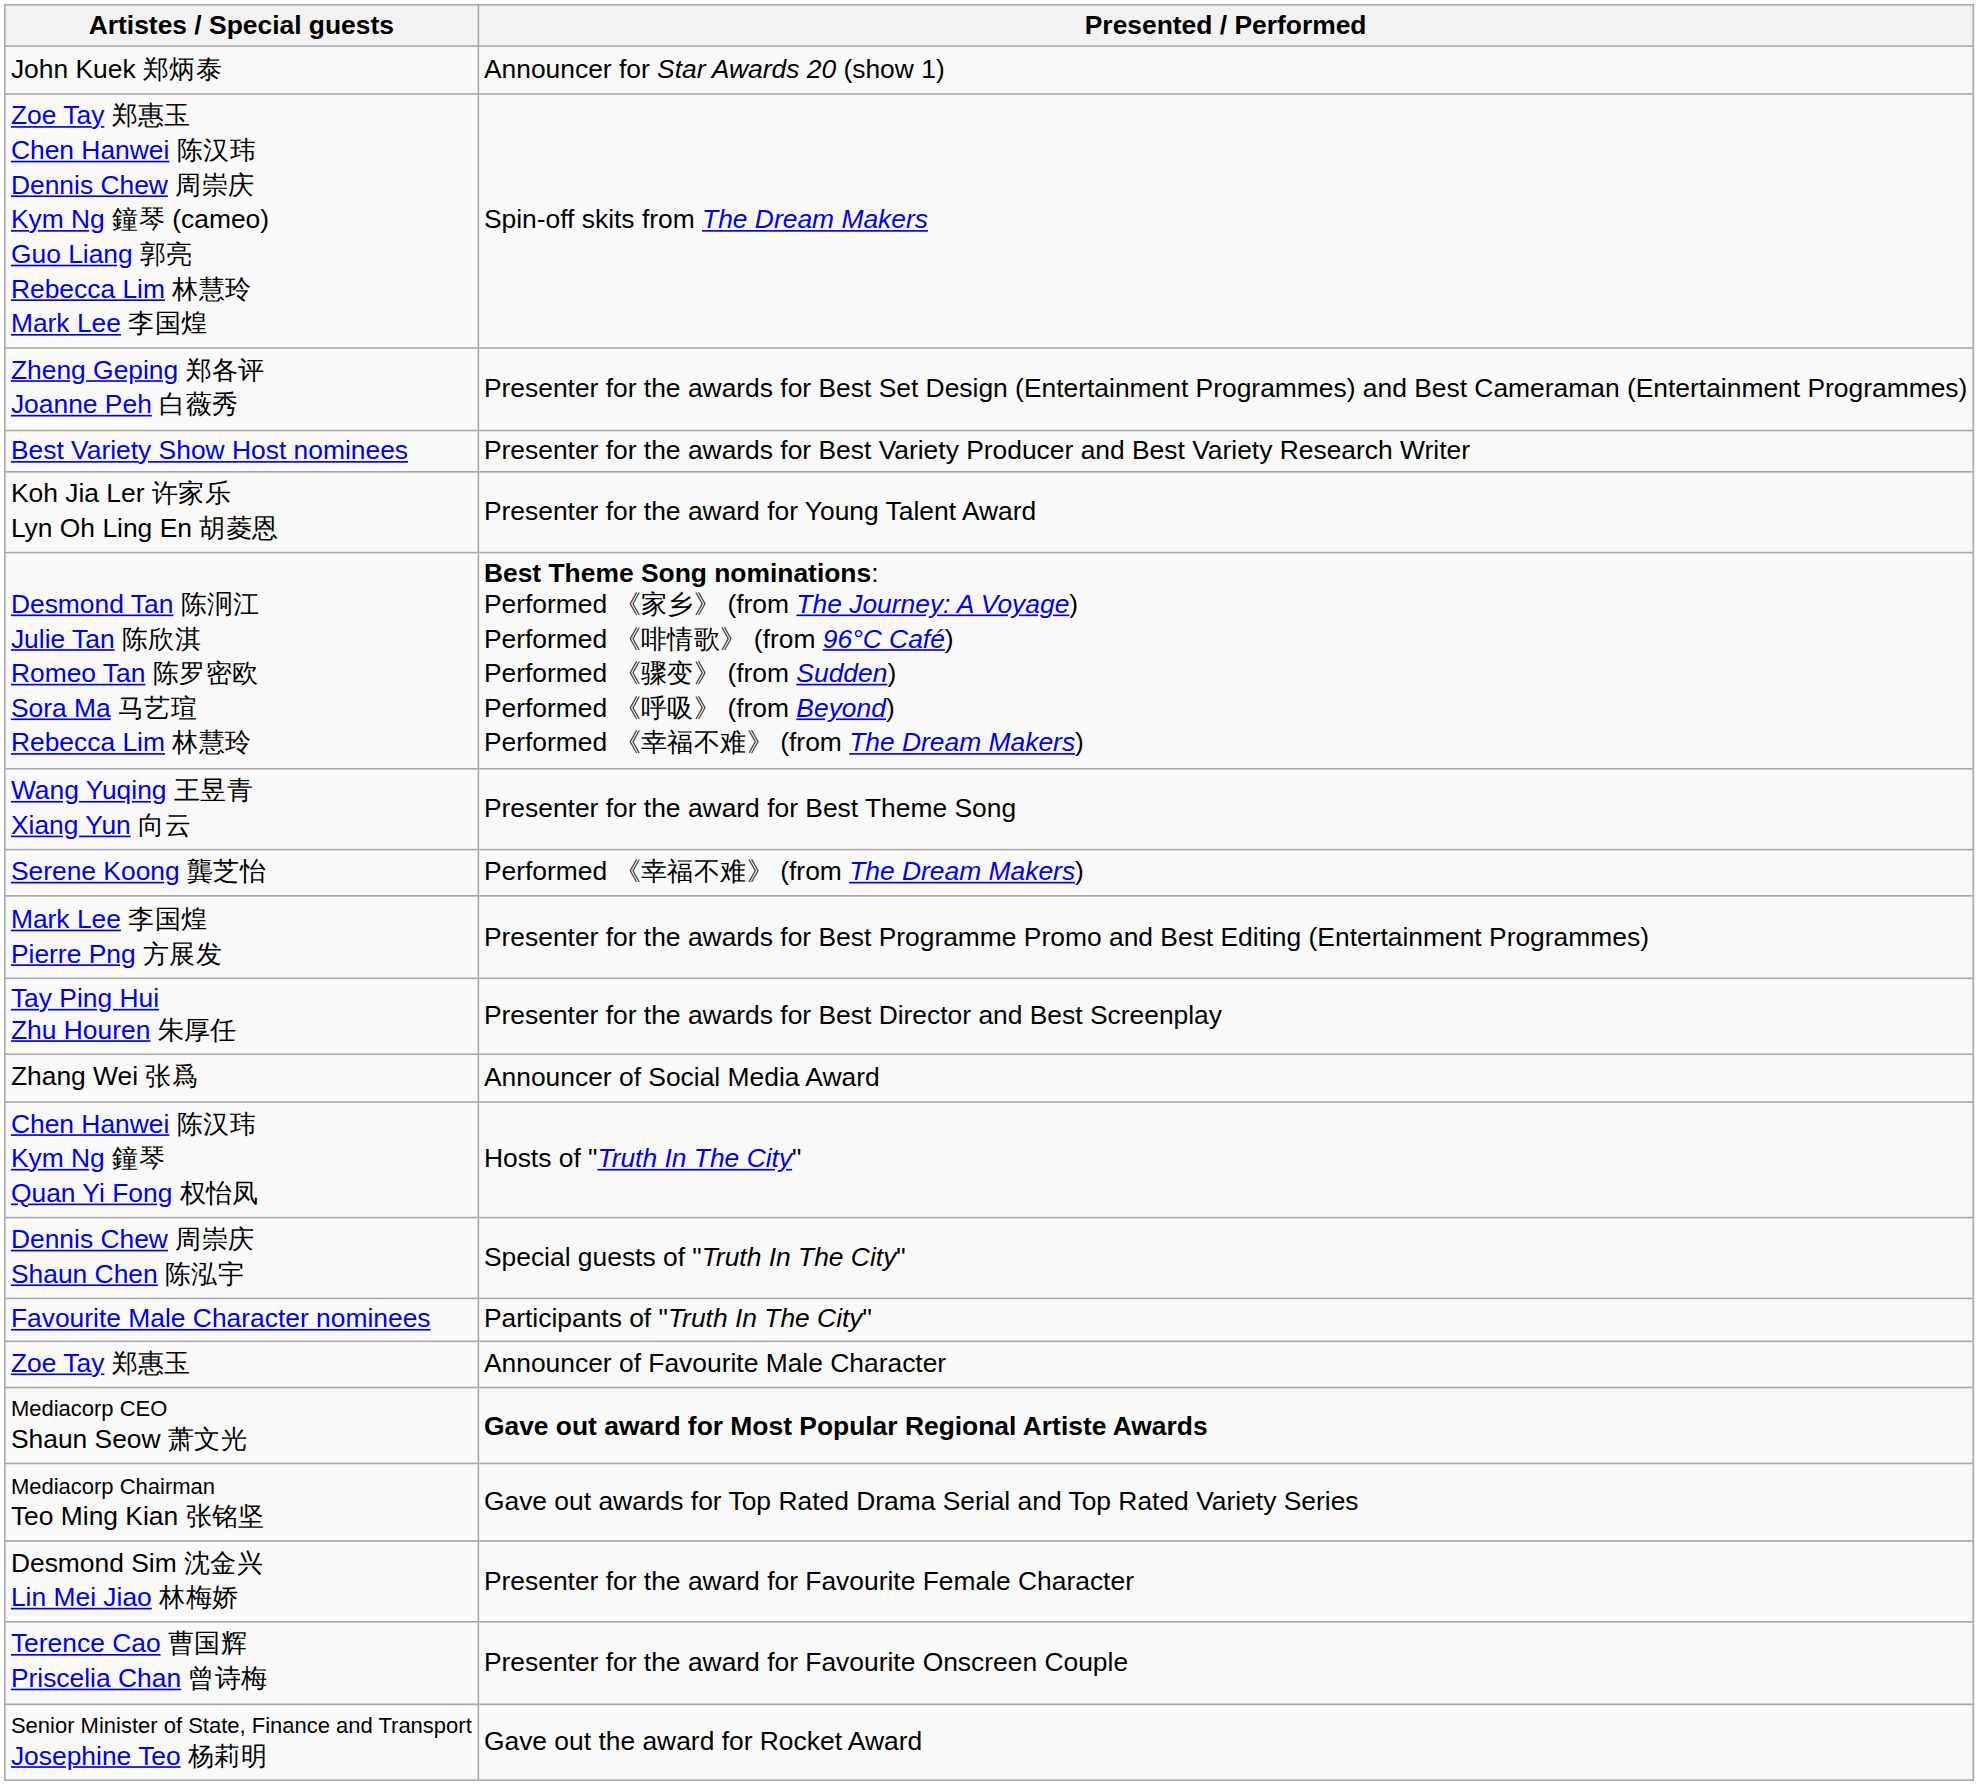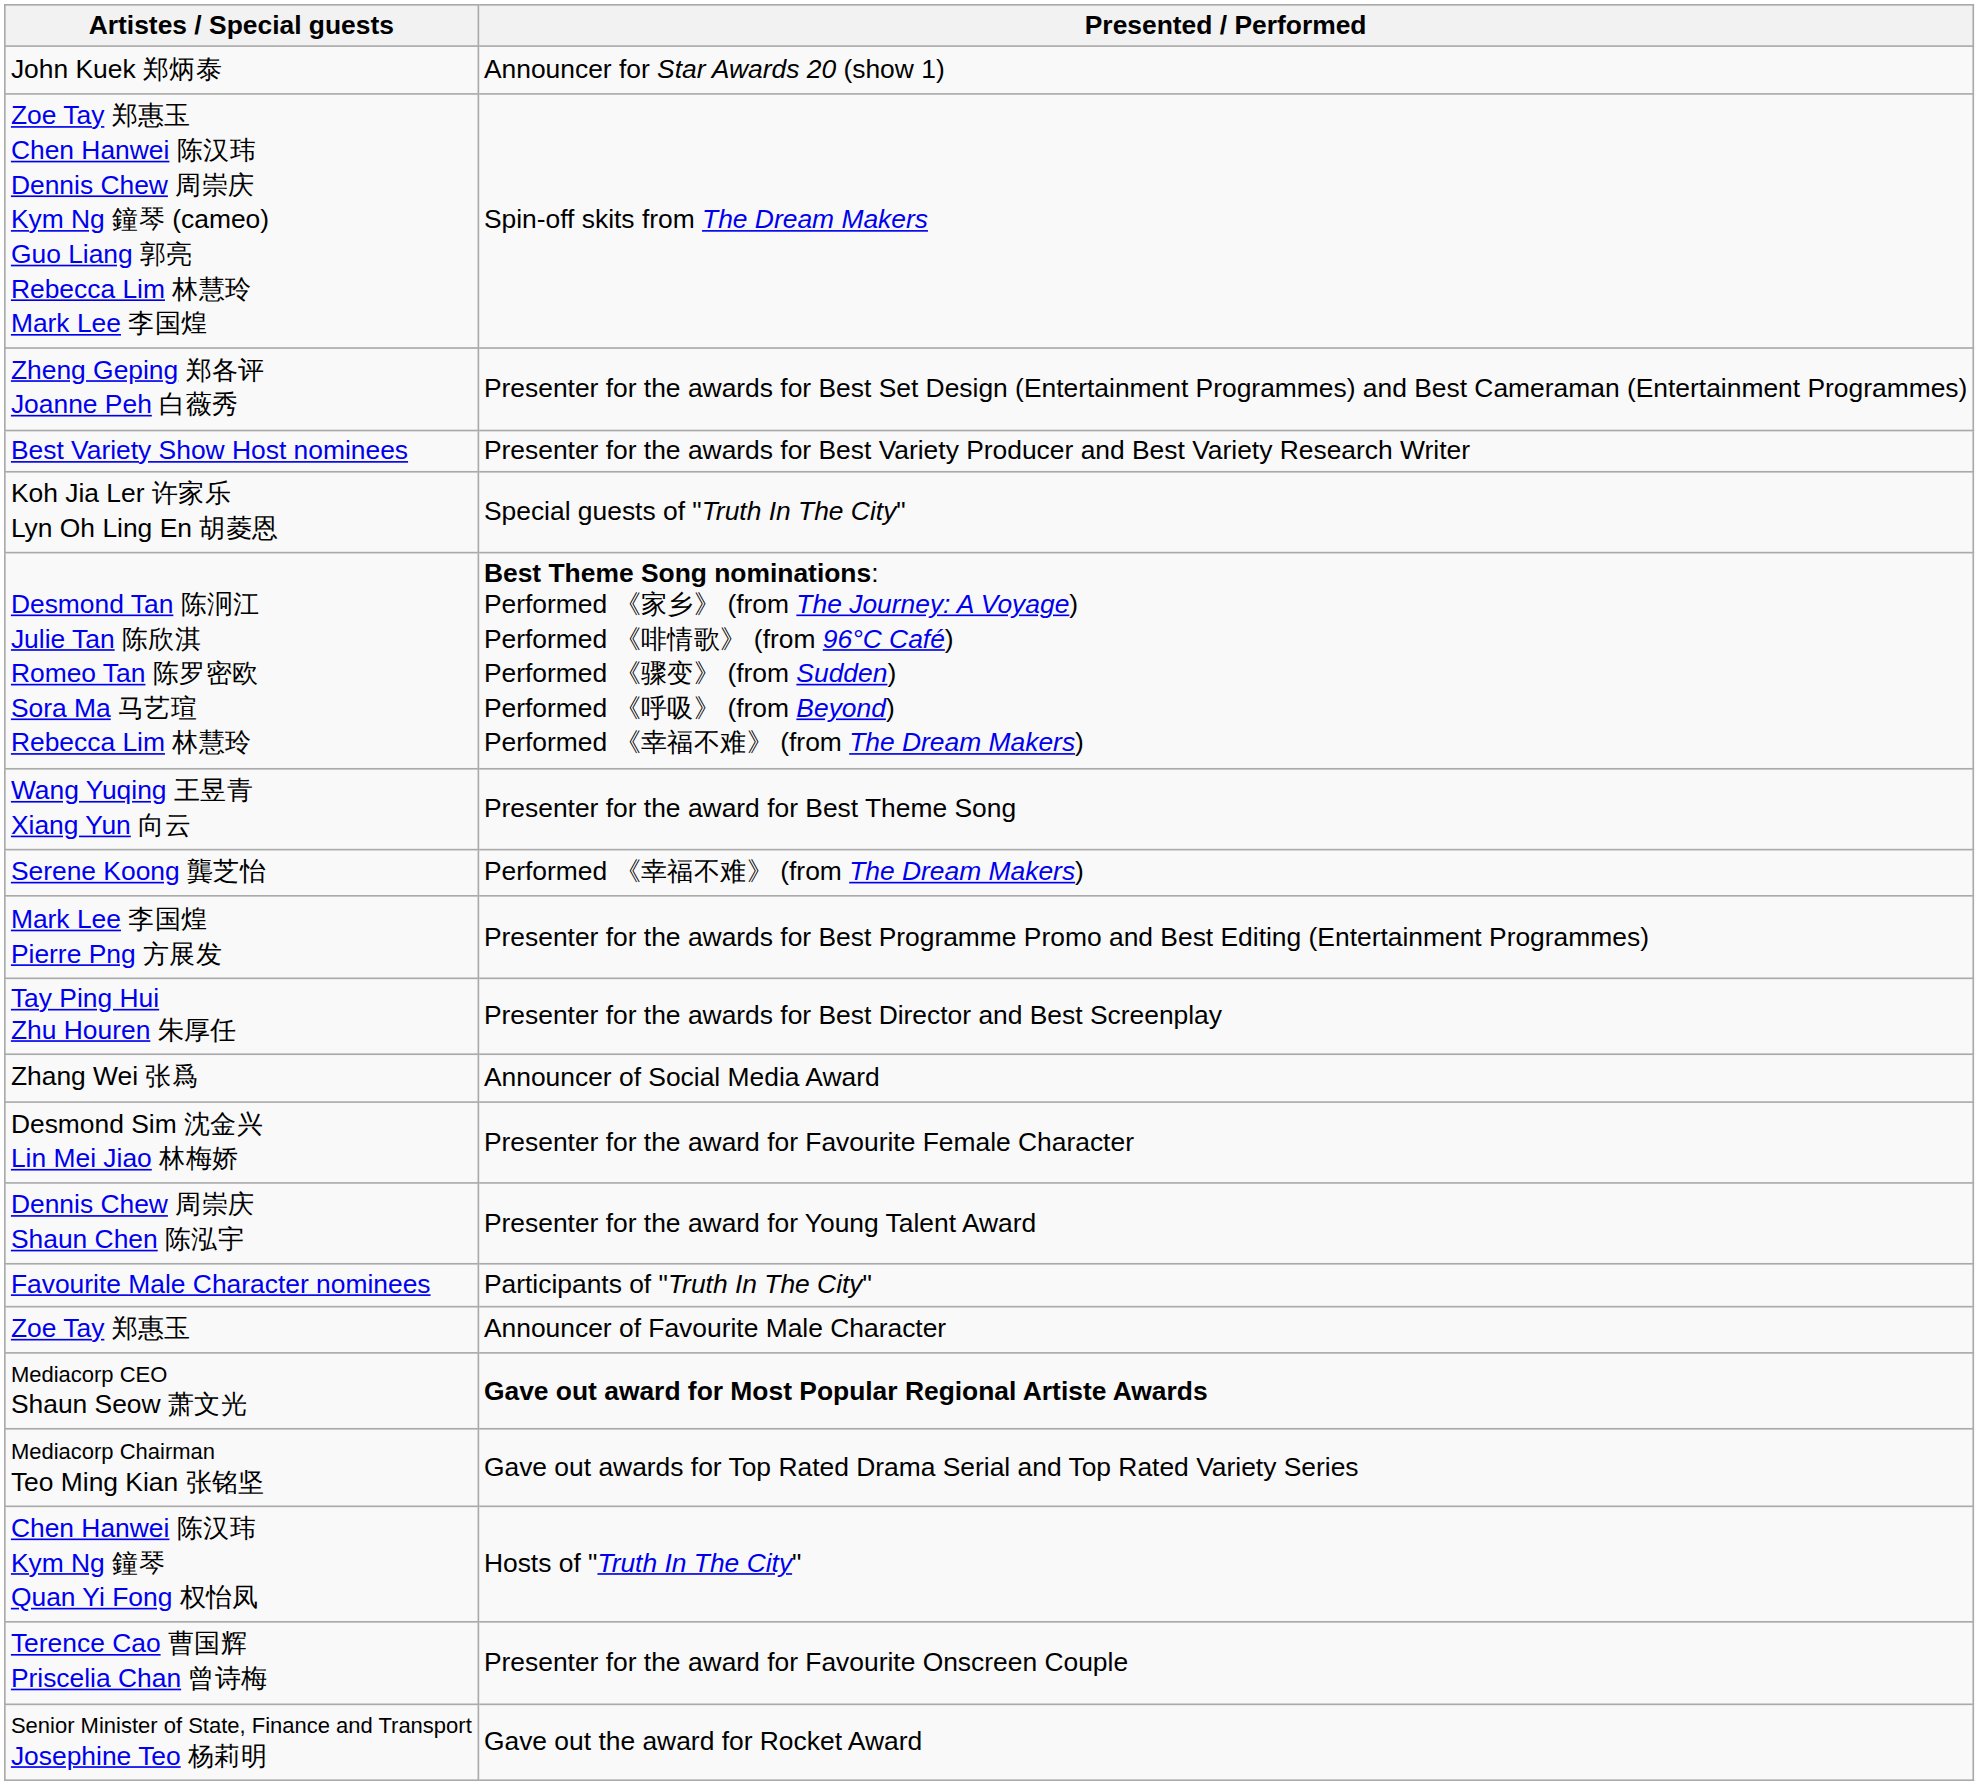 <table class="wikitable">
 <tr>
 <th>Artistes / Special guests</th>
 <th>Presented / Performed</th>
 </tr>
 <tr>
 <td>John Kuek 郑炳泰</td>
 <td>Announcer for <em>Star Awards 20</em> (show 1)</td>
 </tr>
 <tr>
 <td><a href='#'>Zoe Tay</a> 郑惠玉 <br> <a href='#'>Chen Hanwei</a> 陈汉玮 <br> <a href='#'>Dennis Chew</a> 周崇庆 <br> <a href='#'>Kym Ng</a> 鐘琴 (cameo) <br> <a href='#'>Guo Liang</a> 郭亮 <br> <a href='#'>Rebecca Lim</a> 林慧玲 <br> <a href='#'>Mark Lee</a> 李国煌</td>
 <td>Spin-off skits from <em><a href='#'>The Dream Makers</a></em></td>
 </tr>
 <tr>
 <td><a href='#'>Zheng Geping</a> 郑各评 <br> <a href='#'>Joanne Peh</a> 白薇秀</td>
 <td>Presenter for the awards for Best Set Design (Entertainment Programmes) and Best Cameraman (Entertainment Programmes)</td>
 </tr>
 <tr>
 <td><a href='#'>Best Variety Show Host nominees</a></td>
 <td>Presenter for the awards for Best Variety Producer and Best Variety Research Writer</td>
 </tr>
 <tr>
 <td>Koh Jia Ler 许家乐 <br> Lyn Oh Ling En 胡菱恩</td>
-<td>Presenter for the award for Young Talent Award</td>
+<td>Special guests of "<em>Truth In The City</em>"</td>
 </tr>
 <tr>
 <td><br><a href='#'>Desmond Tan</a> 陈泂江 <br> <a href='#'>Julie Tan</a> 陈欣淇 <br> <a href='#'>Romeo Tan</a> 陈罗密欧 <br> <a href='#'>Sora Ma</a> 马艺瑄 <br> <a href='#'>Rebecca Lim</a> 林慧玲</td>
 <td><strong>Best Theme Song nominations</strong>: <br>Performed 《家乡》 (from <em><a href='#'>The Journey: A Voyage</a></em>) <br> Performed 《啡情歌》 (from <em><a href='#'>96°C Café</a></em>) <br> Performed 《骤变》 (from <em><a href='#'>Sudden</a></em>) <br> Performed 《呼吸》 (from <em><a href='#'>Beyond</a></em>) <br> Performed 《幸福不难》 (from <em><a href='#'>The Dream Makers</a></em>)</td>
 </tr>
 <tr>
 <td><a href='#'>Wang Yuqing</a> 王昱青 <br> <a href='#'>Xiang Yun</a> 向云</td>
 <td>Presenter for the award for Best Theme Song</td>
 </tr>
 <tr>
 <td><a href='#'>Serene Koong</a> 龔芝怡</td>
 <td>Performed 《幸福不难》 (from <em><a href='#'>The Dream Makers</a></em>)</td>
 </tr>
 <tr>
 <td><a href='#'>Mark Lee</a> 李国煌 <br> <a href='#'>Pierre Png</a> 方展发</td>
 <td>Presenter for the awards for Best Programme Promo and Best Editing (Entertainment Programmes)</td>
 </tr>
 <tr>
 <td><a href='#'>Tay Ping Hui</a> <br> <a href='#'>Zhu Houren</a> 朱厚任</td>
 <td>Presenter for the awards for Best Director and Best Screenplay</td>
 </tr>
 <tr>
 <td>Zhang Wei 张爲</td>
 <td>Announcer of Social Media Award</td>
 </tr>
 <tr>
-<td><a href='#'>Chen Hanwei</a> 陈汉玮 <br> <a href='#'>Kym Ng</a> 鐘琴 <br> <a href='#'>Quan Yi Fong</a> 权怡凤 <br></td>
-<td>Hosts of "<em><a href='#'>Truth In The City</a></em>"</td>
+<td>Desmond Sim 沈金兴 <br> <a href='#'>Lin Mei Jiao</a> 林梅娇</td>
+<td>Presenter for the award for Favourite Female Character</td>
 </tr>
 <tr>
 <td><a href='#'>Dennis Chew</a> 周崇庆 <br> <a href='#'>Shaun Chen</a> 陈泓宇</td>
-<td>Special guests of "<em>Truth In The City</em>"</td>
+<td>Presenter for the award for Young Talent Award</td>
 </tr>
 <tr>
 <td><a href='#'>Favourite Male Character nominees</a></td>
 <td>Participants of "<em>Truth In The City</em>"</td>
 </tr>
 <tr>
 <td><a href='#'>Zoe Tay</a> 郑惠玉</td>
 <td>Announcer of Favourite Male Character</td>
 </tr>
 <tr>
 <td><small>Mediacorp CEO</small><br> Shaun Seow 萧文光</td>
 <td><strong>Gave out award for Most Popular Regional Artiste Awards</strong></td>
 </tr>
 <tr>
 <td><small>Mediacorp Chairman</small><br> Teo Ming Kian 张铭坚</td>
 <td>Gave out awards for Top Rated Drama Serial and Top Rated Variety Series</td>
 </tr>
 <tr>
-<td>Desmond Sim 沈金兴 <br> <a href='#'>Lin Mei Jiao</a> 林梅娇</td>
-<td>Presenter for the award for Favourite Female Character</td>
+<td><a href='#'>Chen Hanwei</a> 陈汉玮 <br> <a href='#'>Kym Ng</a> 鐘琴 <br> <a href='#'>Quan Yi Fong</a> 权怡凤 <br></td>
+<td>Hosts of "<em><a href='#'>Truth In The City</a></em>"</td>
 </tr>
 <tr>
 <td><a href='#'>Terence Cao</a> 曹国辉 <br> <a href='#'>Priscelia Chan</a> 曾诗梅</td>
 <td>Presenter for the award for Favourite Onscreen Couple</td>
 </tr>
 <tr>
 <td><small>Senior Minister of State, Finance and Transport</small><br> <a href='#'>Josephine Teo</a> 杨莉明</td>
 <td>Gave out the award for Rocket Award</td>
 </tr>
 </table>
